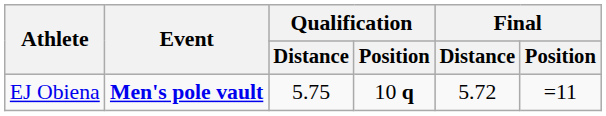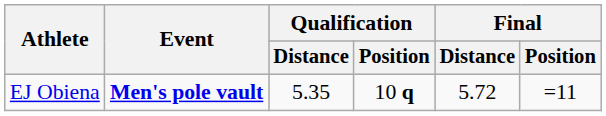 <table class="wikitable" style="font-size:90%">
 <tr>
 <th rowspan="2">Athlete</th>
 <th rowspan="2">Event</th>
 <th colspan="2">Qualification</th>
 <th colspan="2">Final</th>
 </tr>
 <tr style="font-size:95%">
 <th>Distance</th>
 <th>Position</th>
 <th>Distance</th>
 <th>Position</th>
 </tr>
 <tr align=center>
 <td align=left><a href='#'>EJ Obiena</a></td>
 <td align=left><strong><a href='#'>Men's pole vault</a></strong></td>
-<td>5.75</td>
+<td>5.35</td>
 <td>10 <strong>q</strong></td>
 <td>5.72</td>
 <td>=11</td>
 </tr>
 </table>
